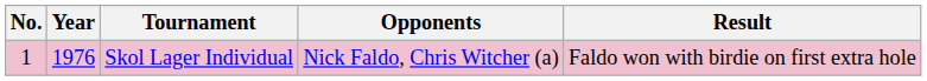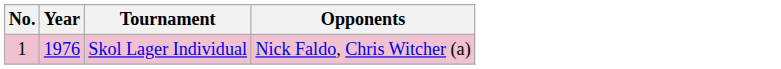 <table class="wikitable" style="font-size:95%;">
 <tr>
 <th>No.</th>
 <th>Year</th>
 <th>Tournament</th>
 <th>Opponents</th>
-<th>Result</th>
 </tr>
 <tr style="background:#F2C1D1;">
 <td align=center>1</td>
 <td><a href='#'>1976</a></td>
 <td><a href='#'>Skol Lager Individual</a></td>
 <td> <a href='#'>Nick Faldo</a>,  <a href='#'>Chris Witcher</a> (a)</td>
-<td>Faldo won with birdie on first extra hole</td>
 </tr>
 </table>
